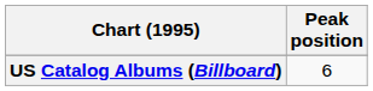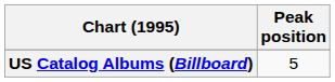 <table class="wikitable plainrowheaders">
 <tr>
 <th>Chart (1995)</th>
 <th>Peak<br>position</th>
 </tr>
 <tr>
 </tr>
 <tr>
 </tr>
 <tr>
 <th scope="row">US <a href='#'>Catalog Albums</a> (<em><a href='#'>Billboard</a></em>)</th>
-<td style="text-align:center;">6</td>
+<td style="text-align:center;">5</td>
 </tr>
 </table>
